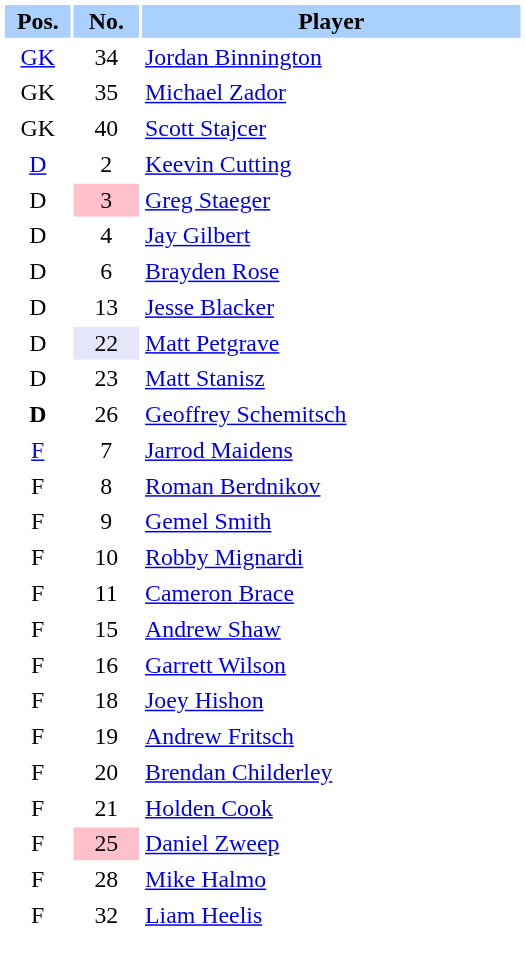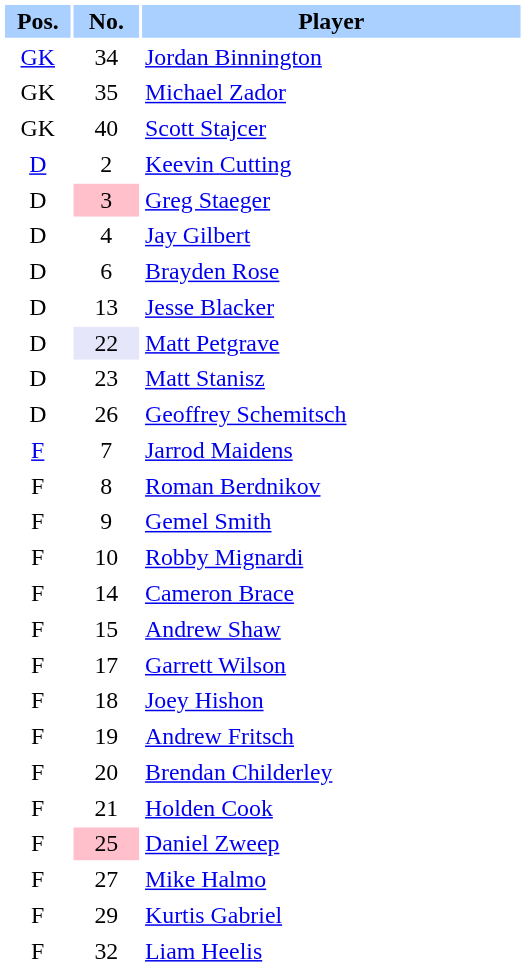 <table border="0" cellspacing="2" cellpadding="2">
 <tr bgcolor=AAD0FF>
 <th width=40>Pos.</th>
 <th width=40>No.</th>
 <th width=250>Player</th>
 </tr>
 <tr>
 <td style="text-align:center;"><a href='#'>GK</a></td>
 <td style="text-align:center;">34</td>
 <td><a href='#'>Jordan Binnington</a></td>
 </tr>
 <tr>
 <td style="text-align:center;">GK</td>
 <td style="text-align:center;">35</td>
 <td><a href='#'>Michael Zador</a></td>
 </tr>
 <tr>
 <td style="text-align:center;">GK</td>
 <td style="text-align:center;">40</td>
 <td><a href='#'>Scott Stajcer</a></td>
 </tr>
 <tr>
 <td style="text-align:center;"><a href='#'>D</a></td>
 <td style="text-align:center;">2</td>
 <td><a href='#'>Keevin Cutting</a></td>
 </tr>
 <tr>
 <td style="text-align:center;">D</td>
 <td style="background: pink; text-align:center;">3</td>
 <td><a href='#'>Greg Staeger</a></td>
 </tr>
 <tr>
 <td style="text-align:center;">D</td>
 <td style="text-align:center;">4</td>
 <td><a href='#'>Jay Gilbert</a></td>
 </tr>
 <tr>
 <td style="text-align:center;">D</td>
 <td style="text-align:center;">6</td>
 <td><a href='#'>Brayden Rose</a></td>
 </tr>
 <tr>
 <td style="text-align:center;">D</td>
 <td style="text-align:center;">13</td>
 <td><a href='#'>Jesse Blacker</a></td>
 </tr>
 <tr>
 <td style="text-align:center;">D</td>
 <td style="background: lavender; text-align:center;">22</td>
 <td><a href='#'>Matt Petgrave</a></td>
 </tr>
 <tr>
 <td style="text-align:center;">D</td>
 <td style="text-align:center;">23</td>
 <td><a href='#'>Matt Stanisz</a></td>
 </tr>
 <tr>
-<td style="text-align:center;"><strong>D</strong></td>
+<td style="text-align:center;">D</td>
 <td style="text-align:center;">26</td>
 <td><a href='#'>Geoffrey Schemitsch</a></td>
 </tr>
 <tr>
 <td style="text-align:center;"><a href='#'>F</a></td>
 <td style="text-align:center;">7</td>
 <td><a href='#'>Jarrod Maidens</a></td>
 </tr>
 <tr>
 <td style="text-align:center;">F</td>
 <td style="text-align:center;">8</td>
 <td><a href='#'>Roman Berdnikov</a></td>
 </tr>
 <tr>
 <td style="text-align:center;">F</td>
 <td style="text-align:center;">9</td>
 <td><a href='#'>Gemel Smith</a></td>
 </tr>
 <tr>
 <td style="text-align:center;">F</td>
 <td style="text-align:center;">10</td>
 <td><a href='#'>Robby Mignardi</a></td>
 </tr>
 <tr>
 <td style="text-align:center;">F</td>
-<td style="text-align:center;">11</td>
+<td style="text-align:center;">14</td>
 <td><a href='#'>Cameron Brace</a></td>
 </tr>
 <tr>
 <td style="text-align:center;">F</td>
 <td style="text-align:center;">15</td>
 <td><a href='#'>Andrew Shaw</a></td>
 </tr>
 <tr>
 <td style="text-align:center;">F</td>
-<td style="text-align:center;">16</td>
+<td style="text-align:center;">17</td>
 <td><a href='#'>Garrett Wilson</a></td>
 </tr>
 <tr>
 <td style="text-align:center;">F</td>
 <td style="text-align:center;">18</td>
 <td><a href='#'>Joey Hishon</a></td>
 </tr>
 <tr>
 <td style="text-align:center;">F</td>
 <td style="text-align:center;">19</td>
 <td><a href='#'>Andrew Fritsch</a></td>
 </tr>
 <tr>
 <td style="text-align:center;">F</td>
 <td style="text-align:center;">20</td>
 <td><a href='#'>Brendan Childerley</a></td>
 </tr>
 <tr>
 <td style="text-align:center;">F</td>
 <td style="text-align:center;">21</td>
 <td><a href='#'>Holden Cook</a></td>
 </tr>
 <tr>
 <td style="text-align:center;">F</td>
 <td style="background: pink; text-align:center;">25</td>
 <td><a href='#'>Daniel Zweep</a></td>
 </tr>
 <tr>
 <td style="text-align:center;">F</td>
-<td style="text-align:center;">28</td>
+<td style="text-align:center;">27</td>
 <td><a href='#'>Mike Halmo</a></td>
+</tr>
+<tr>
+<td style="text-align:center;">F</td>
+<td style="text-align:center;">29</td>
+<td><a href='#'>Kurtis Gabriel</a></td>
 </tr>
 <tr>
 <td style="text-align:center;">F</td>
 <td style="text-align:center;">32</td>
 <td><a href='#'>Liam Heelis</a></td>
 </tr>
 </table>
